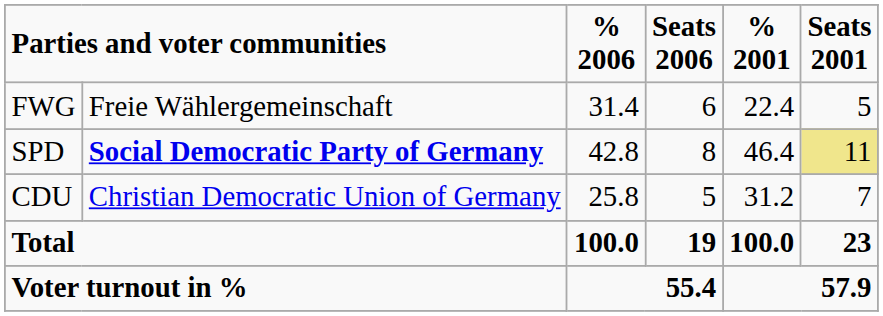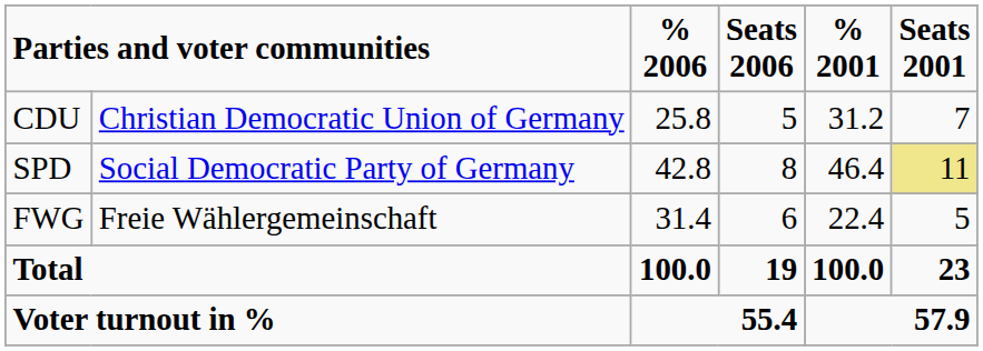 <table class="wikitable">
 <tr --  class="hintergrundfarbe5">
 <td colspan="2"><strong>Parties and voter communities</strong></td>
 <td align="center"><strong>%<br>2006</strong></td>
 <td align="center"><strong>Seats<br>2006</strong></td>
 <td align="center"><strong>%<br>2001</strong></td>
 <td align="center"><strong>Seats<br>2001</strong></td>
 </tr>
 <tr --->
+<td>CDU</td>
+<td><a href='#'>Christian Democratic Union of Germany</a></td>
+<td align="right">25.8</td>
+<td align="right">5</td>
+<td align="right">31.2</td>
+<td align="right">7</td>
+</tr>
+<tr --->
+<td>SPD</td>
+<td><a href='#'>Social Democratic Party of Germany</a></td>
+<td align="right">42.8</td>
+<td align="right">8</td>
+<td align="right">46.4</td>
+<td align="right" style="background: khaki;">11</td>
+</tr>
+<tr --->
 <td>FWG</td>
 <td>Freie Wählergemeinschaft</td>
 <td align="right">31.4</td>
 <td align="right">6</td>
 <td align="right">22.4</td>
 <td align="right">5</td>
-</tr>
-<tr --->
-<td>SPD</td>
-<td><strong><a href='#'>Social Democratic Party of Germany</a></strong></td>
-<td align="right">42.8</td>
-<td align="right">8</td>
-<td align="right">46.4</td>
-<td align="right" style="background: khaki;">11</td>
-</tr>
-<tr --->
-<td>CDU</td>
-<td><a href='#'>Christian Democratic Union of Germany</a></td>
-<td align="right">25.8</td>
-<td align="right">5</td>
-<td align="right">31.2</td>
-<td align="right">7</td>
 </tr>
 <tr -- class="hintergrundfarbe5">
 <td colspan="2"><strong>Total</strong></td>
 <td align="right"><strong>100.0</strong></td>
 <td align="right"><strong>19</strong></td>
 <td align="right"><strong>100.0</strong></td>
 <td align="right"><strong>23</strong></td>
 </tr>
 <tr -- class="hintergrundfarbe5">
 <td colspan="2"><strong>Voter turnout in %</strong></td>
 <td colspan="2" align="right"><strong>55.4</strong></td>
 <td colspan="2" align="right"><strong>57.9</strong></td>
 </tr>
 </table>
